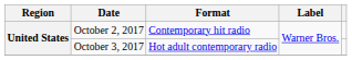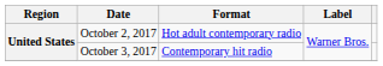 <table class="wikitable plainrowheaders">
 <tr>
 <th scope="col">Region</th>
 <th scope="col">Date</th>
 <th scope="col">Format</th>
 <th scope="col">Label</th>
 <th scope="col"></th>
 </tr>
 <tr>
 <th scope="row" rowspan="2">United States</th>
 <td>October 2, 2017</td>
-<td><a href='#'>Contemporary hit radio</a></td>
+<td><a href='#'>Hot adult contemporary radio</a></td>
 <td rowspan="2"><a href='#'>Warner Bros.</a></td>
 <td></td>
 </tr>
 <tr>
 <td>October 3, 2017</td>
-<td><a href='#'>Hot adult contemporary radio</a></td>
+<td><a href='#'>Contemporary hit radio</a></td>
 <td></td>
 </tr>
 <tr>
 </tr>
 </table>
